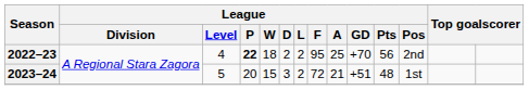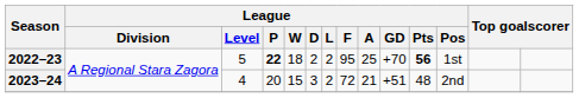 <table class="wikitable plainrowheaders sortable" style="text-align: center">
 <tr>
 <th rowspan=2>Season</th>
 <th colspan=11>League<br></th>
 <th rowspan=2 colspan=2>Top goalscorer</th>
 </tr>
 <tr>
 <th scope=col>Division</th>
 <th scope=col><a href='#'>Level</a></th>
 <th scope=col>P</th>
 <th scope=col>W</th>
 <th scope=col>D</th>
 <th scope=col>L</th>
 <th scope=col>F</th>
 <th scope=col>A</th>
 <th scope=col>GD</th>
 <th scope=col>Pts</th>
 <th scope=col data-sort-type="number">Pos</th>
 </tr>
 <tr>
 <th scope=row rowspan=1>2022–23</th>
 <td rowspan=2><em><a href='#'>A Regional Stara Zagora</a></em></td>
-<td rowspan=1>4</td>
+<td rowspan=1>5</td>
 <td rowspan=1><strong>22</strong></td>
 <td rowspan=1>18</td>
 <td rowspan=1>2</td>
 <td rowspan=1>2</td>
 <td rowspan=1>95</td>
 <td rowspan=1>25</td>
 <td rowspan=1>+70</td>
-<td rowspan=1>56</td>
-<td rowspan=1>2nd</td>
+<td rowspan=1><strong>56</strong></td>
+<td rowspan=1>1st</td>
 <td rowspan=1></td>
 <td rowspan=1></td>
 </tr>
 <tr>
 <th scope=row rowspan=1>2023–24</th>
-<td rowspan=1>5</td>
+<td rowspan=1>4</td>
 <td rowspan=1>20</td>
 <td rowspan=1>15</td>
 <td rowspan=1>3</td>
 <td rowspan=1>2</td>
 <td rowspan=1>72</td>
 <td rowspan=1>21</td>
 <td rowspan=1>+51</td>
 <td rowspan=1>48</td>
-<td rowspan=1>1st</td>
+<td rowspan=1>2nd</td>
 <td rowspan=1></td>
 <td rowspan=1></td>
 </tr>
 <tr>
 </tr>
 </table>
